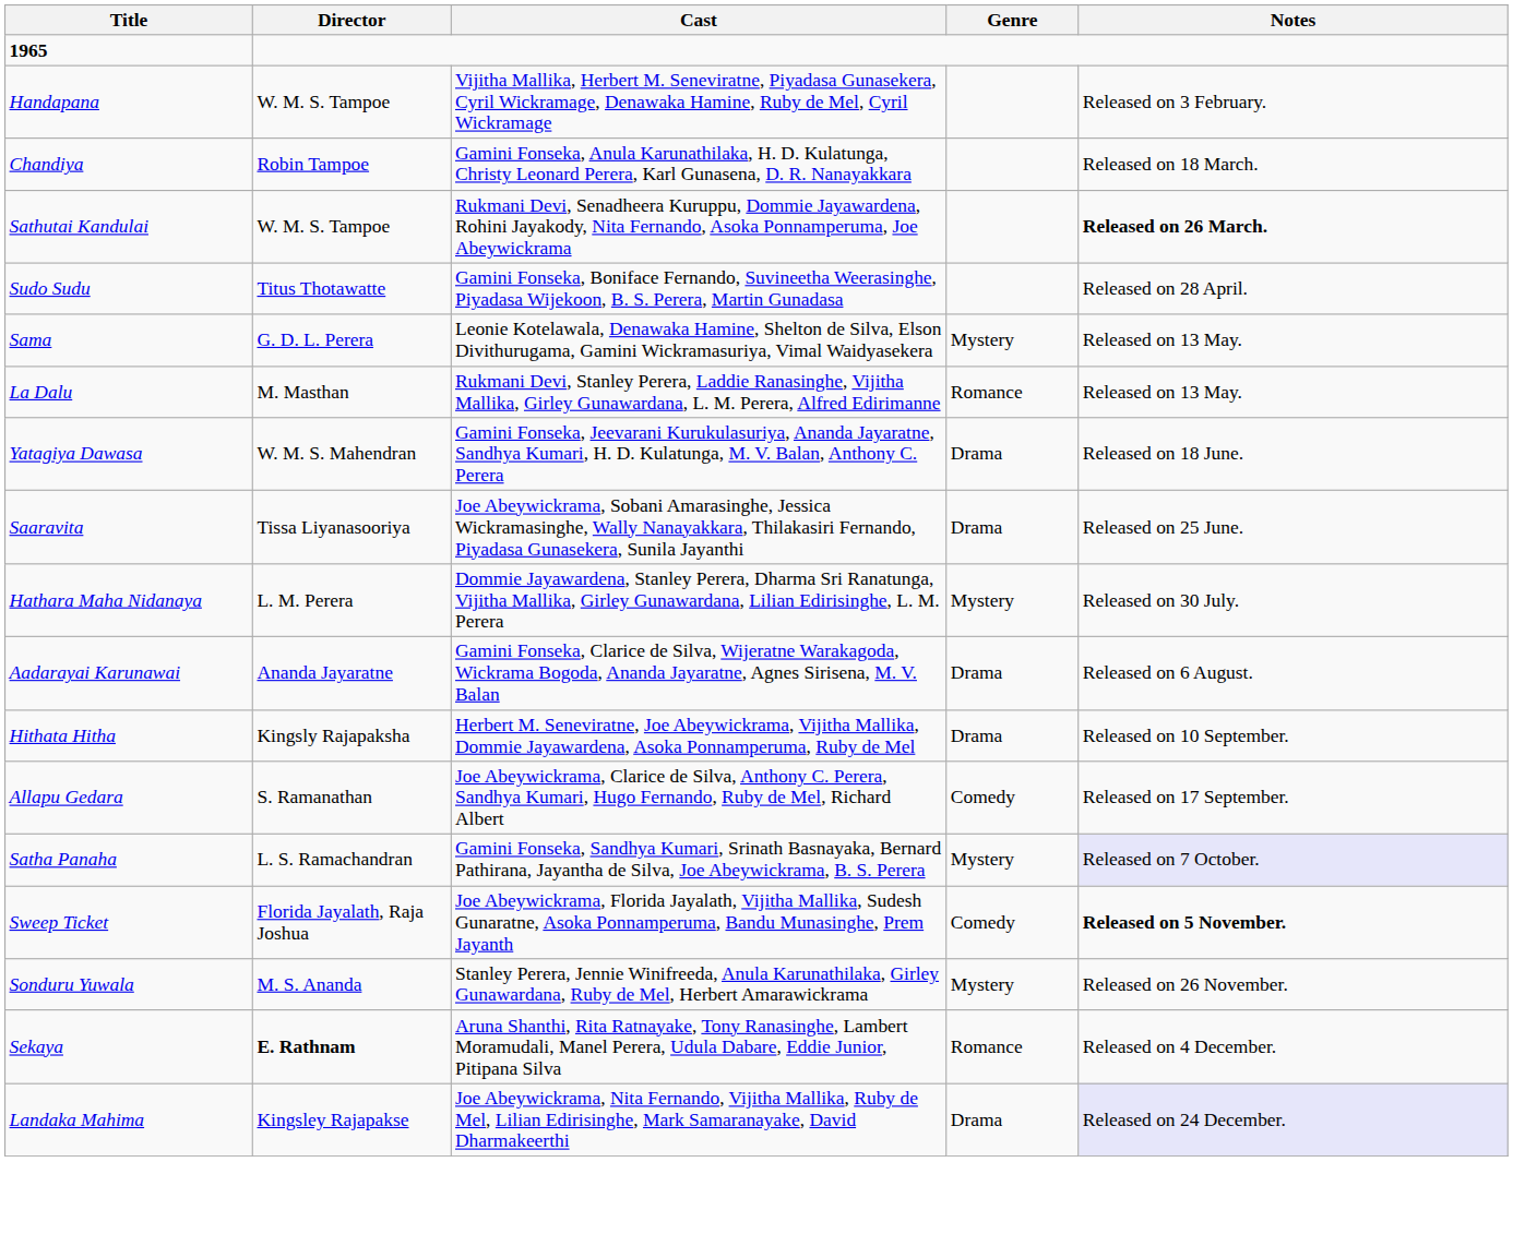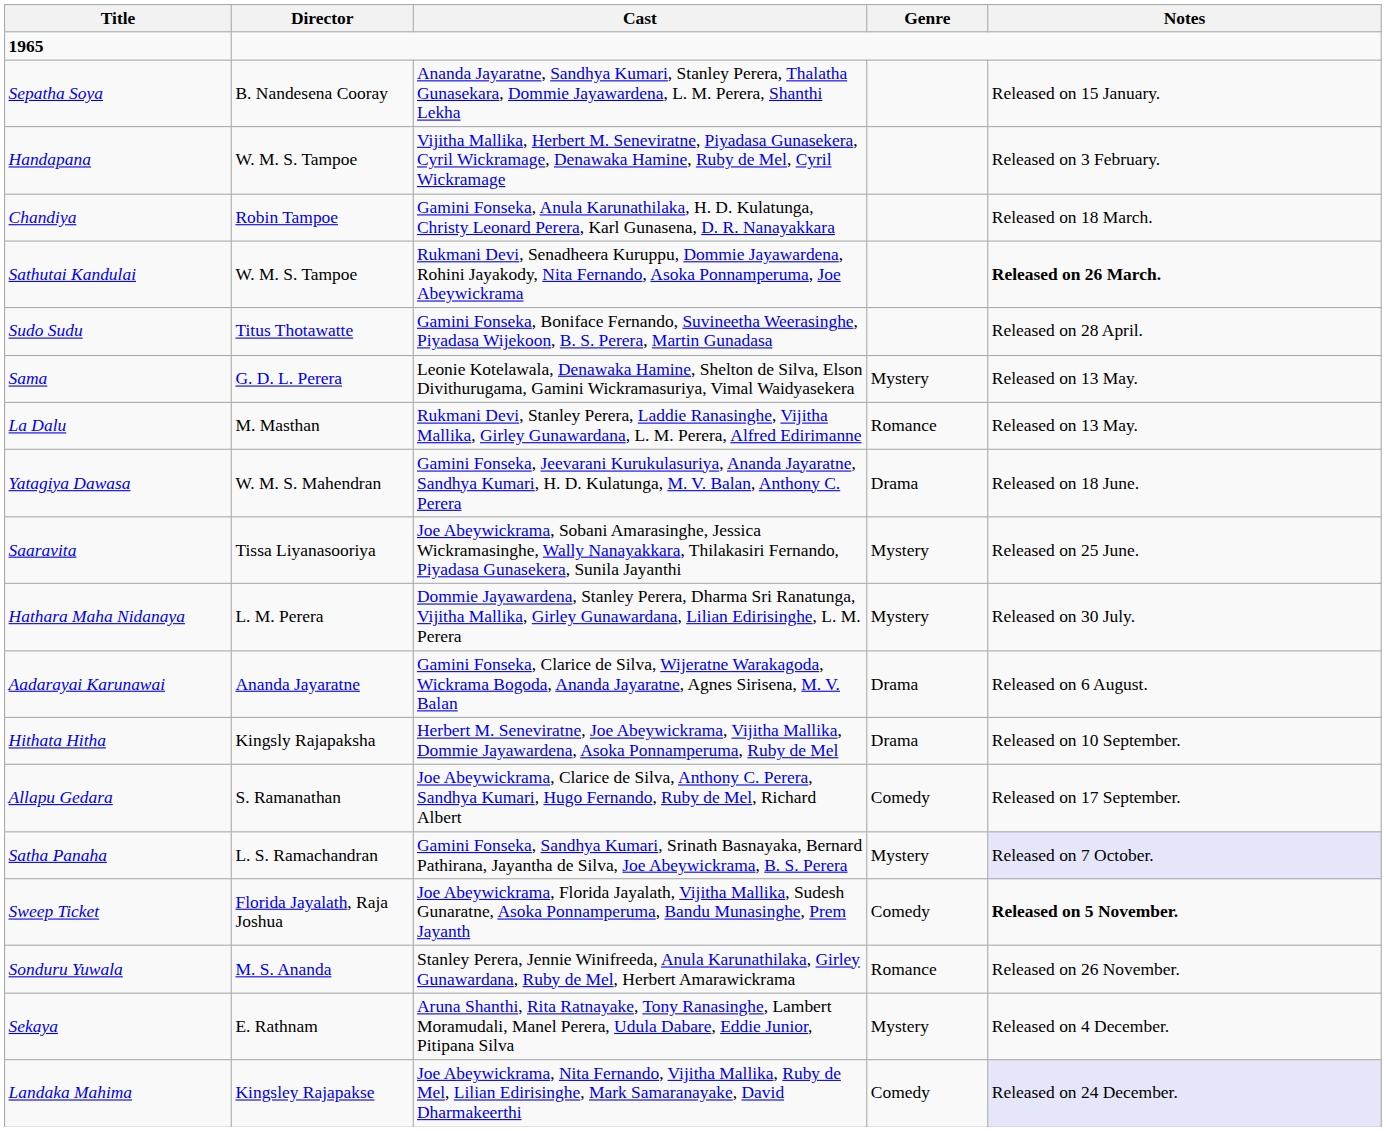 <table class="wikitable" width="100%">
 <tr>
 <th width=15%>Title</th>
 <th width=12%>Director</th>
 <th width=30%>Cast</th>
 <th width=8%>Genre</th>
 <th width=26%>Notes</th>
 </tr>
 <tr>
 <td><strong>1965</strong></td>
+</tr>
+<tr>
+<td><em><a href='#'>Sepatha Soya</a></em></td>
+<td>B. Nandesena Cooray</td>
+<td><a href='#'>Ananda Jayaratne</a>, <a href='#'>Sandhya Kumari</a>, Stanley Perera, <a href='#'>Thalatha Gunasekara</a>, <a href='#'>Dommie Jayawardena</a>, L. M. Perera, <a href='#'>Shanthi Lekha</a></td>
+<td></td>
+<td>Released on 15 January.</td>
 </tr>
 <tr>
 <td><em><a href='#'>Handapana</a></em></td>
 <td>W. M. S. Tampoe</td>
 <td><a href='#'>Vijitha Mallika</a>, <a href='#'>Herbert M. Seneviratne</a>, <a href='#'>Piyadasa Gunasekera</a>, <a href='#'>Cyril Wickramage</a>, <a href='#'>Denawaka Hamine</a>, <a href='#'>Ruby de Mel</a>, <a href='#'>Cyril Wickramage</a></td>
 <td></td>
 <td>Released on 3 February.</td>
 </tr>
 <tr>
 <td><em><a href='#'>Chandiya</a></em></td>
 <td><a href='#'>Robin Tampoe</a></td>
 <td><a href='#'>Gamini Fonseka</a>, <a href='#'>Anula Karunathilaka</a>, H. D. Kulatunga, <a href='#'>Christy Leonard Perera</a>, Karl Gunasena, <a href='#'>D. R. Nanayakkara</a></td>
 <td></td>
 <td>Released on 18 March.</td>
 </tr>
 <tr>
 <td><em><a href='#'>Sathutai Kandulai</a></em></td>
 <td>W. M. S. Tampoe</td>
 <td><a href='#'>Rukmani Devi</a>, Senadheera Kuruppu, <a href='#'>Dommie Jayawardena</a>, Rohini Jayakody, <a href='#'>Nita Fernando</a>, <a href='#'>Asoka Ponnamperuma</a>, <a href='#'>Joe Abeywickrama</a></td>
 <td></td>
 <td><strong>Released on 26 March.</strong></td>
 </tr>
 <tr>
 <td><em><a href='#'>Sudo Sudu</a></em></td>
 <td><a href='#'>Titus Thotawatte</a></td>
 <td><a href='#'>Gamini Fonseka</a>, Boniface Fernando, <a href='#'>Suvineetha Weerasinghe</a>, <a href='#'>Piyadasa Wijekoon</a>, <a href='#'>B. S. Perera</a>, <a href='#'>Martin Gunadasa</a></td>
 <td></td>
 <td>Released on 28 April.</td>
 </tr>
 <tr>
 <td><em><a href='#'>Sama</a></em></td>
 <td><a href='#'>G. D. L. Perera</a></td>
 <td>Leonie Kotelawala, <a href='#'>Denawaka Hamine</a>, Shelton de Silva, Elson Divithurugama, Gamini Wickramasuriya, Vimal Waidyasekera</td>
 <td>Mystery</td>
 <td>Released on 13 May.</td>
 </tr>
 <tr>
 <td><em><a href='#'>La Dalu</a></em></td>
 <td>M. Masthan</td>
 <td><a href='#'>Rukmani Devi</a>, Stanley Perera, <a href='#'>Laddie Ranasinghe</a>, <a href='#'>Vijitha Mallika</a>, <a href='#'>Girley Gunawardana</a>, L. M. Perera, <a href='#'>Alfred Edirimanne</a></td>
 <td>Romance</td>
 <td>Released on 13 May.</td>
 </tr>
 <tr>
 <td><em><a href='#'>Yatagiya Dawasa</a></em></td>
 <td>W. M. S. Mahendran</td>
 <td><a href='#'>Gamini Fonseka</a>, <a href='#'>Jeevarani Kurukulasuriya</a>, <a href='#'>Ananda Jayaratne</a>, <a href='#'>Sandhya Kumari</a>, H. D. Kulatunga, <a href='#'>M. V. Balan</a>, <a href='#'>Anthony C. Perera</a></td>
 <td>Drama</td>
 <td>Released on 18 June.</td>
 </tr>
 <tr>
 <td><em><a href='#'>Saaravita</a></em></td>
 <td>Tissa Liyanasooriya</td>
 <td><a href='#'>Joe Abeywickrama</a>, Sobani Amarasinghe, Jessica Wickramasinghe, <a href='#'>Wally Nanayakkara</a>, Thilakasiri Fernando, <a href='#'>Piyadasa Gunasekera</a>, Sunila Jayanthi</td>
-<td>Drama</td>
+<td>Mystery</td>
 <td>Released on 25 June.</td>
 </tr>
 <tr>
 <td><em><a href='#'>Hathara Maha Nidanaya</a></em></td>
 <td>L. M. Perera</td>
 <td><a href='#'>Dommie Jayawardena</a>, Stanley Perera, Dharma Sri Ranatunga, <a href='#'>Vijitha Mallika</a>, <a href='#'>Girley Gunawardana</a>, <a href='#'>Lilian Edirisinghe</a>, L. M. Perera</td>
 <td>Mystery</td>
 <td>Released on 30 July.</td>
 </tr>
 <tr>
 <td><em><a href='#'>Aadarayai Karunawai</a></em></td>
 <td><a href='#'>Ananda Jayaratne</a></td>
 <td><a href='#'>Gamini Fonseka</a>, Clarice de Silva, <a href='#'>Wijeratne Warakagoda</a>, <a href='#'>Wickrama Bogoda</a>, <a href='#'>Ananda Jayaratne</a>, Agnes Sirisena, <a href='#'>M. V. Balan</a></td>
 <td>Drama</td>
 <td>Released on 6 August.</td>
 </tr>
 <tr>
 <td><em><a href='#'>Hithata Hitha</a></em></td>
 <td>Kingsly Rajapaksha</td>
 <td><a href='#'>Herbert M. Seneviratne</a>, <a href='#'>Joe Abeywickrama</a>, <a href='#'>Vijitha Mallika</a>, <a href='#'>Dommie Jayawardena</a>, <a href='#'>Asoka Ponnamperuma</a>, <a href='#'>Ruby de Mel</a></td>
 <td>Drama</td>
 <td>Released on 10 September.</td>
 </tr>
 <tr>
 <td><em><a href='#'>Allapu Gedara</a></em></td>
 <td>S. Ramanathan</td>
 <td><a href='#'>Joe Abeywickrama</a>, Clarice de Silva, <a href='#'>Anthony C. Perera</a>, <a href='#'>Sandhya Kumari</a>, <a href='#'>Hugo Fernando</a>, <a href='#'>Ruby de Mel</a>, Richard Albert</td>
 <td>Comedy</td>
 <td>Released on 17 September.</td>
 </tr>
 <tr>
 <td><em><a href='#'>Satha Panaha</a></em></td>
 <td>L. S. Ramachandran</td>
 <td><a href='#'>Gamini Fonseka</a>, <a href='#'>Sandhya Kumari</a>, Srinath Basnayaka, Bernard Pathirana, Jayantha de Silva, <a href='#'>Joe Abeywickrama</a>, <a href='#'>B. S. Perera</a></td>
 <td>Mystery</td>
 <td style="background: lavender;">Released on 7 October.</td>
 </tr>
 <tr>
 <td><em><a href='#'>Sweep Ticket</a></em></td>
 <td><a href='#'>Florida Jayalath</a>, Raja Joshua</td>
 <td><a href='#'>Joe Abeywickrama</a>, Florida Jayalath, <a href='#'>Vijitha Mallika</a>, Sudesh Gunaratne, <a href='#'>Asoka Ponnamperuma</a>, <a href='#'>Bandu Munasinghe</a>, <a href='#'>Prem Jayanth</a></td>
 <td>Comedy</td>
 <td><strong>Released on 5 November.</strong></td>
 </tr>
 <tr>
 <td><em><a href='#'>Sonduru Yuwala</a></em></td>
 <td><a href='#'>M. S. Ananda</a></td>
 <td>Stanley Perera, Jennie Winifreeda, <a href='#'>Anula Karunathilaka</a>, <a href='#'>Girley Gunawardana</a>, <a href='#'>Ruby de Mel</a>, Herbert Amarawickrama</td>
-<td>Mystery</td>
+<td>Romance</td>
 <td>Released on 26 November.</td>
 </tr>
 <tr>
 <td><em><a href='#'>Sekaya</a></em></td>
-<td><strong>E. Rathnam</strong></td>
+<td>E. Rathnam</td>
 <td><a href='#'>Aruna Shanthi</a>, <a href='#'>Rita Ratnayake</a>, <a href='#'>Tony Ranasinghe</a>, Lambert Moramudali, Manel Perera, <a href='#'>Udula Dabare</a>, <a href='#'>Eddie Junior</a>, Pitipana Silva</td>
-<td>Romance</td>
+<td>Mystery</td>
 <td>Released on 4 December.</td>
 </tr>
 <tr>
 <td><em><a href='#'>Landaka Mahima</a></em></td>
 <td><a href='#'>Kingsley Rajapakse</a></td>
 <td><a href='#'>Joe Abeywickrama</a>, <a href='#'>Nita Fernando</a>, <a href='#'>Vijitha Mallika</a>, <a href='#'>Ruby de Mel</a>, <a href='#'>Lilian Edirisinghe</a>, <a href='#'>Mark Samaranayake</a>, <a href='#'>David Dharmakeerthi</a></td>
-<td>Drama</td>
+<td>Comedy</td>
 <td style="background: lavender;">Released on 24 December.</td>
 </tr>
 </table>
